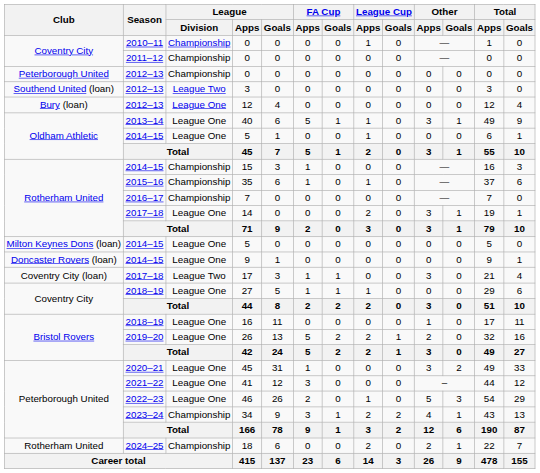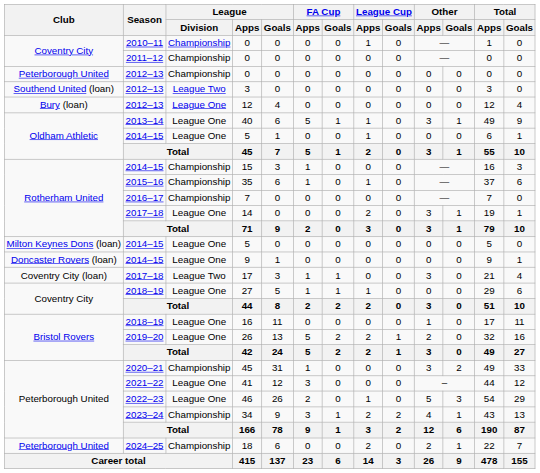 <table class=wikitable style="text-align: center">
 <tr>
 <th rowspan=2>Club</th>
 <th rowspan=2>Season</th>
 <th colspan=3>League</th>
 <th colspan=2><a href='#'>FA Cup</a></th>
 <th colspan=2><a href='#'>League Cup</a></th>
 <th colspan=2>Other</th>
 <th colspan=2>Total</th>
 </tr>
 <tr>
 <th>Division</th>
 <th>Apps</th>
 <th>Goals</th>
 <th>Apps</th>
 <th>Goals</th>
 <th>Apps</th>
 <th>Goals</th>
 <th>Apps</th>
 <th>Goals</th>
 <th>Apps</th>
 <th>Goals</th>
 </tr>
 <tr>
 <td rowspan=2><a href='#'>Coventry City</a></td>
 <td><a href='#'>2010–11</a></td>
 <td><a href='#'>Championship</a></td>
 <td>0</td>
 <td>0</td>
 <td>0</td>
 <td>0</td>
 <td>1</td>
 <td>0</td>
 <td colspan=2>—</td>
 <td>1</td>
 <td>0</td>
 </tr>
 <tr>
 <td><a href='#'>2011–12</a></td>
 <td>Championship</td>
 <td>0</td>
 <td>0</td>
 <td>0</td>
 <td>0</td>
 <td>0</td>
 <td>0</td>
 <td colspan=2>—</td>
 <td>0</td>
 <td>0</td>
 </tr>
 <tr>
 <td><a href='#'>Peterborough United</a></td>
 <td><a href='#'>2012–13</a></td>
 <td>Championship</td>
 <td>0</td>
 <td>0</td>
 <td>0</td>
 <td>0</td>
 <td>0</td>
 <td>0</td>
 <td>0</td>
 <td>0</td>
 <td>0</td>
 <td>0</td>
 </tr>
 <tr>
 <td><a href='#'>Southend United</a> (loan)</td>
 <td><a href='#'>2012–13</a></td>
 <td><a href='#'>League Two</a></td>
 <td>3</td>
 <td>0</td>
 <td>0</td>
 <td>0</td>
 <td>0</td>
 <td>0</td>
 <td>0</td>
 <td>0</td>
 <td>3</td>
 <td>0</td>
 </tr>
 <tr>
 <td><a href='#'>Bury</a> (loan)</td>
 <td><a href='#'>2012–13</a></td>
 <td><a href='#'>League One</a></td>
 <td>12</td>
 <td>4</td>
 <td>0</td>
 <td>0</td>
 <td>0</td>
 <td>0</td>
 <td>0</td>
 <td>0</td>
 <td>12</td>
 <td>4</td>
 </tr>
 <tr>
 <td rowspan=3><a href='#'>Oldham Athletic</a></td>
 <td><a href='#'>2013–14</a></td>
 <td>League One</td>
 <td>40</td>
 <td>6</td>
 <td>5</td>
 <td>1</td>
 <td>1</td>
 <td>0</td>
 <td>3</td>
 <td>1</td>
 <td>49</td>
 <td>9</td>
 </tr>
 <tr>
 <td><a href='#'>2014–15</a></td>
 <td>League One</td>
 <td>5</td>
 <td>1</td>
 <td>0</td>
 <td>0</td>
 <td>1</td>
 <td>0</td>
 <td>0</td>
 <td>0</td>
 <td>6</td>
 <td>1</td>
 </tr>
 <tr>
 <th colspan=2>Total</th>
 <th>45</th>
 <th>7</th>
 <th>5</th>
 <th>1</th>
 <th>2</th>
 <th>0</th>
 <th>3</th>
 <th>1</th>
 <th>55</th>
 <th>10</th>
 </tr>
 <tr>
 <td rowspan=5><a href='#'>Rotherham United</a></td>
 <td><a href='#'>2014–15</a></td>
 <td>Championship</td>
 <td>15</td>
 <td>3</td>
 <td>1</td>
 <td>0</td>
 <td>0</td>
 <td>0</td>
 <td colspan=2>—</td>
 <td>16</td>
 <td>3</td>
 </tr>
 <tr>
 <td><a href='#'>2015–16</a></td>
 <td>Championship</td>
 <td>35</td>
 <td>6</td>
 <td>1</td>
 <td>0</td>
 <td>1</td>
 <td>0</td>
 <td colspan=2>—</td>
 <td>37</td>
 <td>6</td>
 </tr>
 <tr>
 <td><a href='#'>2016–17</a></td>
 <td>Championship</td>
 <td>7</td>
 <td>0</td>
 <td>0</td>
 <td>0</td>
 <td>0</td>
 <td>0</td>
 <td colspan=2>—</td>
 <td>7</td>
 <td>0</td>
 </tr>
 <tr>
 <td><a href='#'>2017–18</a></td>
 <td>League One</td>
 <td>14</td>
 <td>0</td>
 <td>0</td>
 <td>0</td>
 <td>2</td>
 <td>0</td>
 <td>3</td>
 <td>1</td>
 <td>19</td>
 <td>1</td>
 </tr>
 <tr>
 <th colspan=2>Total</th>
 <th>71</th>
 <th>9</th>
 <th>2</th>
 <th>0</th>
 <th>3</th>
 <th>0</th>
 <th>3</th>
 <th>1</th>
 <th>79</th>
 <th>10</th>
 </tr>
 <tr>
 <td><a href='#'>Milton Keynes Dons</a> (loan)</td>
 <td><a href='#'>2014–15</a></td>
 <td>League One</td>
 <td>5</td>
 <td>0</td>
 <td>0</td>
 <td>0</td>
 <td>0</td>
 <td>0</td>
 <td>0</td>
 <td>0</td>
 <td>5</td>
 <td>0</td>
 </tr>
 <tr>
 <td><a href='#'>Doncaster Rovers</a> (loan)</td>
 <td><a href='#'>2014–15</a></td>
 <td>League One</td>
 <td>9</td>
 <td>1</td>
 <td>0</td>
 <td>0</td>
 <td>0</td>
 <td>0</td>
 <td>0</td>
 <td>0</td>
 <td>9</td>
 <td>1</td>
 </tr>
 <tr>
 <td>Coventry City (loan)</td>
 <td><a href='#'>2017–18</a></td>
 <td>League Two</td>
 <td>17</td>
 <td>3</td>
 <td>1</td>
 <td>1</td>
 <td>0</td>
 <td>0</td>
 <td>3</td>
 <td>0</td>
 <td>21</td>
 <td>4</td>
 </tr>
 <tr>
 <td rowspan=2>Coventry City</td>
 <td><a href='#'>2018–19</a></td>
 <td>League One</td>
 <td>27</td>
 <td>5</td>
 <td>1</td>
 <td>1</td>
 <td>1</td>
 <td>0</td>
 <td>0</td>
 <td>0</td>
 <td>29</td>
 <td>6</td>
 </tr>
 <tr>
 <th colspan=2>Total</th>
 <th>44</th>
 <th>8</th>
 <th>2</th>
 <th>2</th>
 <th>2</th>
 <th>0</th>
 <th>3</th>
 <th>0</th>
 <th>51</th>
 <th>10</th>
 </tr>
 <tr>
 <td rowspan=3><a href='#'>Bristol Rovers</a></td>
 <td><a href='#'>2018–19</a></td>
 <td>League One</td>
 <td>16</td>
 <td>11</td>
 <td>0</td>
 <td>0</td>
 <td>0</td>
 <td>0</td>
 <td>1</td>
 <td>0</td>
 <td>17</td>
 <td>11</td>
 </tr>
 <tr>
 <td><a href='#'>2019–20</a></td>
 <td>League One</td>
 <td>26</td>
 <td>13</td>
 <td>5</td>
 <td>2</td>
 <td>2</td>
 <td>1</td>
 <td>2</td>
 <td>0</td>
 <td>32</td>
 <td>16</td>
 </tr>
 <tr>
 <th colspan=2>Total</th>
 <th>42</th>
 <th>24</th>
 <th>5</th>
 <th>2</th>
 <th>2</th>
 <th>1</th>
 <th>3</th>
 <th>0</th>
 <th>49</th>
 <th>27</th>
 </tr>
 <tr>
 <td rowspan="5">Peterborough United</td>
 <td><a href='#'>2020–21</a></td>
-<td>League One</td>
+<td>Championship</td>
 <td>45</td>
 <td>31</td>
 <td>1</td>
 <td>0</td>
 <td>0</td>
 <td>0</td>
 <td>3</td>
 <td>2</td>
 <td>49</td>
 <td>33</td>
 </tr>
 <tr>
 <td><a href='#'>2021–22</a></td>
 <td>League One</td>
 <td>41</td>
 <td>12</td>
 <td>3</td>
 <td>0</td>
 <td>0</td>
 <td>0</td>
 <td colspan="2">–</td>
 <td>44</td>
 <td>12</td>
 </tr>
 <tr>
 <td><a href='#'>2022–23</a></td>
 <td>League One</td>
 <td>46</td>
 <td>26</td>
 <td>2</td>
 <td>0</td>
 <td>1</td>
 <td>0</td>
 <td>5</td>
 <td>3</td>
 <td>54</td>
 <td>29</td>
 </tr>
 <tr>
 <td><a href='#'>2023–24</a></td>
 <td>Championship</td>
 <td>34</td>
 <td>9</td>
 <td>3</td>
 <td>1</td>
 <td>2</td>
 <td>2</td>
 <td>4</td>
 <td>1</td>
 <td>43</td>
 <td>13</td>
 </tr>
 <tr>
 <th colspan="2">Total</th>
 <th>166</th>
 <th>78</th>
 <th>9</th>
 <th>1</th>
 <th>3</th>
 <th>2</th>
 <th>12</th>
 <th>6</th>
 <th>190</th>
 <th>87</th>
 </tr>
 <tr>
-<td>Rotherham United</td>
+<td><a href='#'>Peterborough United</a></td>
 <td><a href='#'>2024–25</a></td>
 <td>Championship</td>
 <td>18</td>
 <td>6</td>
 <td>0</td>
 <td>0</td>
 <td>2</td>
 <td>0</td>
 <td>2</td>
 <td>1</td>
 <td>22</td>
 <td>7</td>
 </tr>
 <tr>
 <th colspan=3>Career total</th>
 <th>415</th>
 <th>137</th>
 <th>23</th>
 <th>6</th>
 <th>14</th>
 <th>3</th>
 <th>26</th>
 <th>9</th>
 <th>478</th>
 <th>155</th>
 </tr>
 </table>
